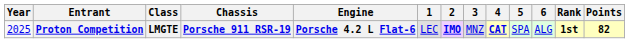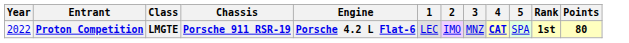 <table class="wikitable" style="text-align:center; font-size:85%">
 <tr>
 <th>Year</th>
 <th>Entrant</th>
 <th>Class</th>
 <th>Chassis</th>
 <th>Engine</th>
 <th>1</th>
 <th>2</th>
 <th>3</th>
 <th>4</th>
 <th>5</th>
-<th>6</th>
 <th>Rank</th>
 <th>Points</th>
 </tr>
 <tr>
-<td><a href='#'>2025</a></td>
+<td><a href='#'>2022</a></td>
 <th nowrap><a href='#'>Proton Competition</a></th>
 <th>LMGTE</th>
 <th nowrap><a href='#'>Porsche 911 RSR-19</a></th>
 <th nowrap><a href='#'>Porsche</a> 4.2 L <a href='#'>Flat-6</a></th>
 <td style="background:#DFDFDF;"><a href='#'>LEC</a><br></td>
-<td style="background:#EFCFFF;"><strong><a href='#'>IMO</a><br></strong></td>
+<td style="background:#EFCFFF;"><a href='#'>IMO</a><br></td>
 <td style="background:#DFDFDF;"><a href='#'>MNZ</a><br></td>
 <td style="background:#FFFFBF;"><strong><a href='#'>CAT</a><br></strong></td>
 <td style="background:#DFFFDF;"><a href='#'>SPA</a><br></td>
-<td style="background:#DFFFDF;"><a href='#'>ALG</a><br></td>
 <th style="background:#FFFFBF;">1st</th>
-<th style="background:#FFFFBF;">82</th>
+<th style="background:#FFFFBF;">80</th>
 </tr>
 </table>
